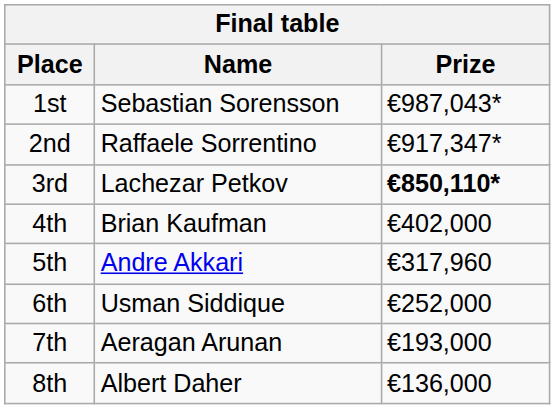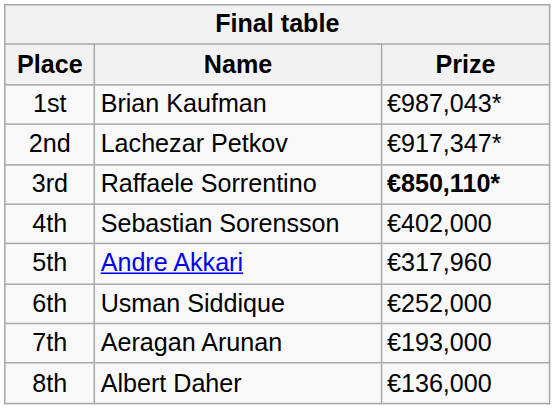 <table class="wikitable">
 <tr>
 <th colspan="3">Final table</th>
 </tr>
 <tr>
 <th style="width:50px;">Place</th>
 <th style="width:175px;">Name</th>
 <th style="width:100px;">Prize</th>
 </tr>
 <tr>
 <td style="text-align:center;">1st</td>
-<td> Sebastian Sorensson</td>
+<td> Brian Kaufman</td>
 <td>€987,043*</td>
 </tr>
 <tr>
 <td style="text-align:center;">2nd</td>
-<td> Raffaele Sorrentino</td>
+<td> Lachezar Petkov</td>
 <td>€917,347*</td>
 </tr>
 <tr>
 <td style="text-align:center;">3rd</td>
-<td> Lachezar Petkov</td>
+<td> Raffaele Sorrentino</td>
 <td><strong>€850,110*</strong></td>
 </tr>
 <tr>
 <td style="text-align:center;">4th</td>
-<td> Brian Kaufman</td>
+<td> Sebastian Sorensson</td>
 <td>€402,000</td>
 </tr>
 <tr>
 <td style="text-align:center;">5th</td>
 <td> <a href='#'>Andre Akkari</a></td>
 <td>€317,960</td>
 </tr>
 <tr>
 <td style="text-align:center;">6th</td>
 <td> Usman Siddique</td>
 <td>€252,000</td>
 </tr>
 <tr>
 <td style="text-align:center;">7th</td>
 <td> Aeragan Arunan</td>
 <td>€193,000</td>
 </tr>
 <tr>
 <td style="text-align:center;">8th</td>
 <td> Albert Daher</td>
 <td>€136,000</td>
 </tr>
 </table>
